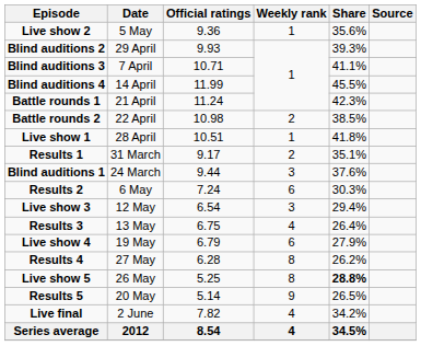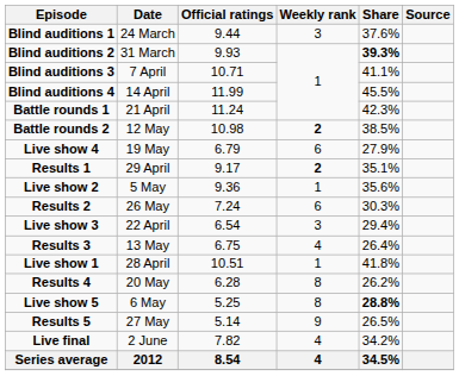 <table class="wikitable" style="text-align:center; background:#f9f9f9; line-height:16px;">
 <tr>
 <th>Episode</th>
 <th>Date</th>
 <th>Official ratings<br><small></small></th>
 <th>Weekly rank</th>
 <th>Share</th>
 <th>Source</th>
 </tr>
 <tr>
-<td><strong>Live show 2</strong></td>
-<td>5 May</td>
-<td>9.36</td>
-<td>1</td>
-<td>35.6%</td>
+<td><strong>Blind auditions 1</strong></td>
+<td>24 March</td>
+<td>9.44</td>
+<td>3</td>
+<td>37.6%</td>
 <td></td>
 </tr>
 <tr>
 <td><strong>Blind auditions 2</strong></td>
-<td>29 April</td>
+<td>31 March</td>
 <td>9.93</td>
 <td rowspan="4">1</td>
-<td>39.3%</td>
+<td><strong>39.3%</strong></td>
 <td></td>
 </tr>
 <tr>
 <td><strong>Blind auditions 3</strong></td>
 <td>7 April</td>
 <td>10.71</td>
 <td>41.1%</td>
 <td></td>
 </tr>
 <tr>
 <td><strong>Blind auditions 4</strong></td>
 <td>14 April</td>
 <td>11.99</td>
 <td>45.5%</td>
 <td></td>
 </tr>
 <tr>
 <td><strong>Battle rounds 1</strong></td>
 <td>21 April</td>
 <td>11.24</td>
 <td>42.3%</td>
 <td></td>
 </tr>
 <tr>
 <td><strong>Battle rounds 2</strong></td>
-<td>22 April</td>
+<td>12 May</td>
 <td>10.98</td>
-<td>2</td>
+<td><strong>2</strong></td>
 <td>38.5%</td>
 <td></td>
 </tr>
 <tr>
-<td><strong>Live show 1</strong></td>
-<td>28 April</td>
-<td>10.51</td>
-<td>1</td>
-<td>41.8%</td>
+<td><strong>Live show 4</strong></td>
+<td>19 May</td>
+<td>6.79</td>
+<td>6</td>
+<td>27.9%</td>
 <td></td>
 </tr>
 <tr>
 <td><strong>Results 1</strong></td>
-<td>31 March</td>
+<td>29 April</td>
 <td>9.17</td>
-<td>2</td>
+<td><strong>2</strong></td>
 <td>35.1%</td>
 <td></td>
 </tr>
 <tr>
-<td><strong>Blind auditions 1</strong></td>
-<td>24 March</td>
-<td>9.44</td>
-<td>3</td>
-<td>37.6%</td>
+<td><strong>Live show 2</strong></td>
+<td>5 May</td>
+<td>9.36</td>
+<td>1</td>
+<td>35.6%</td>
 <td></td>
 </tr>
 <tr>
 <td><strong>Results 2</strong></td>
-<td>6 May</td>
+<td>26 May</td>
 <td>7.24</td>
 <td>6</td>
 <td>30.3%</td>
 <td></td>
 </tr>
 <tr>
 <td><strong>Live show 3</strong></td>
-<td>12 May</td>
+<td>22 April</td>
 <td>6.54</td>
 <td>3</td>
 <td>29.4%</td>
 <td></td>
 </tr>
 <tr>
 <td><strong>Results 3</strong></td>
 <td>13 May</td>
 <td>6.75</td>
 <td>4</td>
 <td>26.4%</td>
 <td></td>
 </tr>
 <tr>
-<td><strong>Live show 4</strong></td>
-<td>19 May</td>
-<td>6.79</td>
-<td>6</td>
-<td>27.9%</td>
+<td><strong>Live show 1</strong></td>
+<td>28 April</td>
+<td>10.51</td>
+<td>1</td>
+<td>41.8%</td>
 <td></td>
 </tr>
 <tr>
 <td><strong>Results 4</strong></td>
-<td>27 May</td>
+<td>20 May</td>
 <td>6.28</td>
 <td>8</td>
 <td>26.2%</td>
 <td></td>
 </tr>
 <tr>
 <td><strong>Live show 5</strong></td>
-<td>26 May</td>
+<td>6 May</td>
 <td>5.25</td>
 <td>8</td>
 <td><strong>28.8%</strong></td>
 <td></td>
 </tr>
 <tr>
 <td><strong>Results 5</strong></td>
-<td>20 May</td>
+<td>27 May</td>
 <td>5.14</td>
 <td>9</td>
 <td>26.5%</td>
 <td></td>
 </tr>
 <tr>
 <td><strong>Live final</strong></td>
 <td>2 June</td>
 <td>7.82</td>
 <td>4</td>
 <td>34.2%</td>
 <td></td>
 </tr>
 <tr>
 <th>Series average</th>
 <th>2012</th>
 <th>8.54</th>
 <th>4</th>
 <th>34.5%</th>
 <th></th>
 </tr>
 <tr>
 </tr>
 </table>
